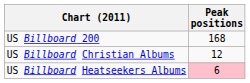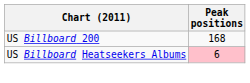 <table class="wikitable">
 <tr>
 <th>Chart (2011)</th>
 <th>Peak<br>positions</th>
 </tr>
 <tr>
 <td>US <a href='#'><em>Billboard</em> 200</a></td>
 <td align="center">168</td>
 </tr>
 <tr>
-<td>US <em><a href='#'>Billboard</a></em> <a href='#'>Christian Albums</a></td>
-<td align="center">12</td>
-</tr>
-<tr>
 <td>US <em><a href='#'>Billboard</a></em> <a href='#'>Heatseekers Albums</a></td>
 <td align="center" style="background: pink;">6</td>
 </tr>
 </table>
